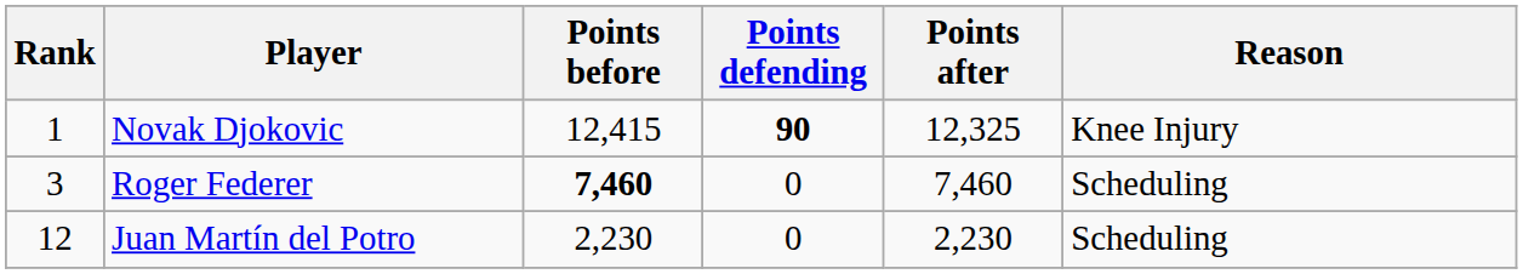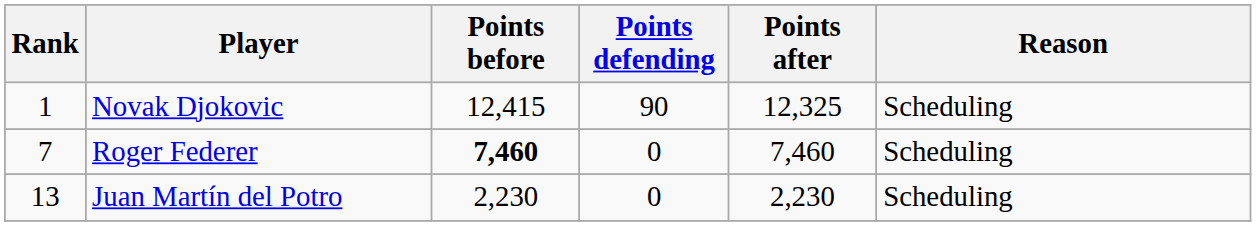 <table class="wikitable sortable">
 <tr>
 <th style="width:30px;">Rank</th>
 <th style="width:185px;">Player</th>
 <th style="width:75px;">Points before</th>
 <th style="width:75px;"><a href='#'>Points defending</a></th>
 <th style="width:75px;">Points after</th>
 <th style="width:200px;">Reason</th>
 </tr>
 <tr>
 <td style="text-align:center;">1</td>
 <td> <a href='#'>Novak Djokovic</a></td>
 <td style="text-align:center;">12,415</td>
-<td style="text-align:center;"><strong>90</strong></td>
+<td style="text-align:center;">90</td>
 <td style="text-align:center;">12,325</td>
-<td align="left">Knee Injury</td>
+<td align="left">Scheduling</td>
 </tr>
 <tr>
-<td style="text-align:center;">3</td>
+<td style="text-align:center;">7</td>
 <td> <a href='#'>Roger Federer</a></td>
 <td style="text-align:center;"><strong>7,460</strong></td>
 <td style="text-align:center;">0</td>
 <td style="text-align:center;">7,460</td>
 <td align="left">Scheduling</td>
 </tr>
 <tr>
-<td style="text-align:center;">12</td>
+<td style="text-align:center;">13</td>
 <td> <a href='#'>Juan Martín del Potro</a></td>
 <td style="text-align:center;">2,230</td>
 <td style="text-align:center;">0</td>
 <td style="text-align:center;">2,230</td>
 <td align="left">Scheduling</td>
 </tr>
 </table>
